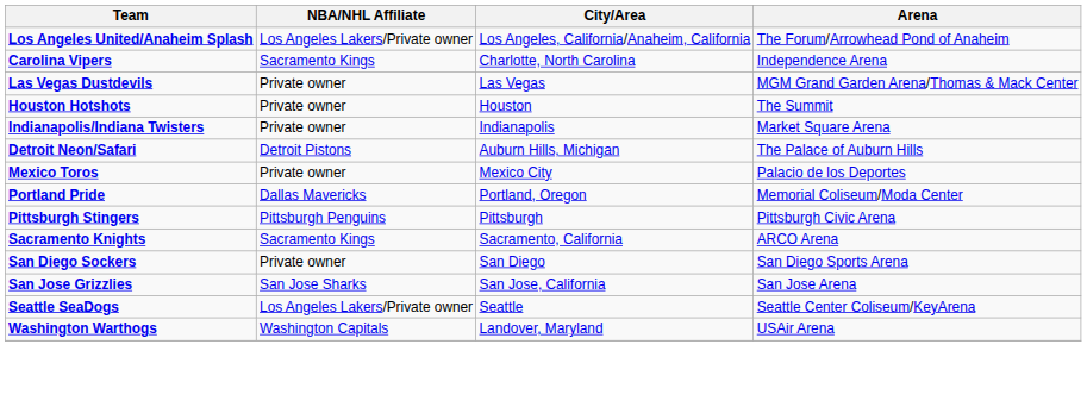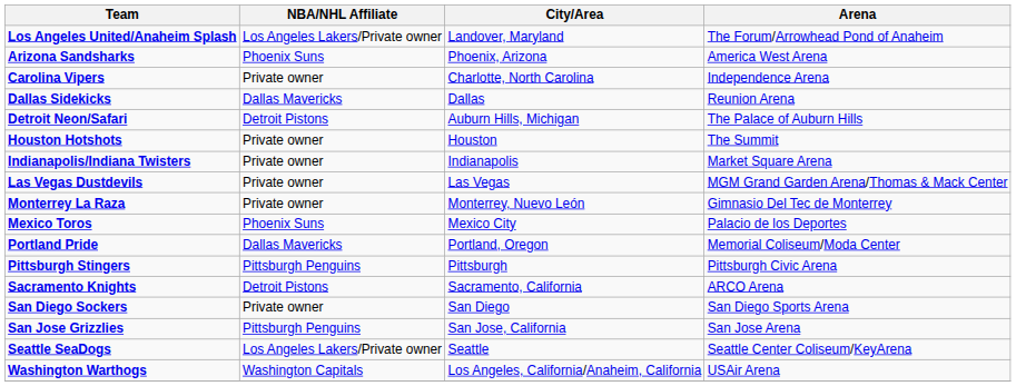 <table class="wikitable">
 <tr>
 <th>Team</th>
 <th>NBA/NHL Affiliate</th>
 <th>City/Area</th>
 <th>Arena</th>
 </tr>
 <tr>
 <td><strong><a href='#'>Los Angeles United/Anaheim Splash</a></strong></td>
 <td><a href='#'>Los Angeles Lakers</a>/Private owner</td>
-<td><a href='#'>Los Angeles, California</a>/<a href='#'>Anaheim, California</a></td>
+<td><a href='#'>Landover, Maryland</a></td>
 <td><a href='#'>The Forum</a>/<a href='#'>Arrowhead Pond of Anaheim</a></td>
 </tr>
 <tr>
+<td><strong><a href='#'>Arizona Sandsharks</a></strong></td>
+<td><a href='#'>Phoenix Suns</a></td>
+<td><a href='#'>Phoenix, Arizona</a></td>
+<td><a href='#'>America West Arena</a></td>
+</tr>
+<tr>
 <td><strong><a href='#'>Carolina Vipers</a></strong></td>
-<td><a href='#'>Sacramento Kings</a></td>
+<td>Private owner</td>
 <td><a href='#'>Charlotte, North Carolina</a></td>
 <td><a href='#'>Independence Arena</a></td>
 </tr>
 <tr>
-<td><strong><a href='#'>Las Vegas Dustdevils</a></strong></td>
-<td>Private owner</td>
-<td><a href='#'>Las Vegas</a></td>
-<td><a href='#'>MGM Grand Garden Arena</a>/<a href='#'>Thomas & Mack Center</a></td>
+<td><strong><a href='#'>Dallas Sidekicks</a></strong></td>
+<td><a href='#'>Dallas Mavericks</a></td>
+<td><a href='#'>Dallas</a></td>
+<td><a href='#'>Reunion Arena</a></td>
+</tr>
+<tr>
+<td><strong><a href='#'>Detroit Neon/Safari</a></strong></td>
+<td><a href='#'>Detroit Pistons</a></td>
+<td><a href='#'>Auburn Hills, Michigan</a></td>
+<td><a href='#'>The Palace of Auburn Hills</a></td>
 </tr>
 <tr>
 <td><strong><a href='#'>Houston Hotshots</a></strong></td>
 <td>Private owner</td>
 <td><a href='#'>Houston</a></td>
 <td><a href='#'>The Summit</a></td>
 </tr>
 <tr>
 <td><strong><a href='#'>Indianapolis/Indiana Twisters</a></strong></td>
 <td>Private owner</td>
 <td><a href='#'>Indianapolis</a></td>
 <td><a href='#'>Market Square Arena</a></td>
 </tr>
 <tr>
-<td><strong><a href='#'>Detroit Neon/Safari</a></strong></td>
-<td><a href='#'>Detroit Pistons</a></td>
-<td><a href='#'>Auburn Hills, Michigan</a></td>
-<td><a href='#'>The Palace of Auburn Hills</a></td>
+<td><strong><a href='#'>Las Vegas Dustdevils</a></strong></td>
+<td>Private owner</td>
+<td><a href='#'>Las Vegas</a></td>
+<td><a href='#'>MGM Grand Garden Arena</a>/<a href='#'>Thomas & Mack Center</a></td>
+</tr>
+<tr>
+<td><strong><a href='#'>Monterrey La Raza</a></strong></td>
+<td>Private owner</td>
+<td><a href='#'>Monterrey, Nuevo León</a></td>
+<td><a href='#'>Gimnasio Del Tec de Monterrey</a></td>
 </tr>
 <tr>
 <td><strong><a href='#'>Mexico Toros</a></strong></td>
-<td>Private owner</td>
+<td><a href='#'>Phoenix Suns</a></td>
 <td><a href='#'>Mexico City</a></td>
 <td><a href='#'>Palacio de los Deportes</a></td>
 </tr>
 <tr>
 <td><strong><a href='#'>Portland Pride</a></strong></td>
 <td><a href='#'>Dallas Mavericks</a></td>
 <td><a href='#'>Portland, Oregon</a></td>
 <td><a href='#'>Memorial Coliseum</a>/<a href='#'>Moda Center</a></td>
 </tr>
 <tr>
 <td><strong><a href='#'>Pittsburgh Stingers</a></strong></td>
 <td><a href='#'>Pittsburgh Penguins</a></td>
 <td><a href='#'>Pittsburgh</a></td>
 <td><a href='#'>Pittsburgh Civic Arena</a></td>
 </tr>
 <tr>
 <td><strong><a href='#'>Sacramento Knights</a></strong></td>
-<td><a href='#'>Sacramento Kings</a></td>
+<td><a href='#'>Detroit Pistons</a></td>
 <td><a href='#'>Sacramento, California</a></td>
 <td><a href='#'>ARCO Arena</a></td>
 </tr>
 <tr>
 <td><strong><a href='#'>San Diego Sockers</a></strong></td>
 <td>Private owner</td>
 <td><a href='#'>San Diego</a></td>
 <td><a href='#'>San Diego Sports Arena</a></td>
 </tr>
 <tr>
 <td><strong><a href='#'>San Jose Grizzlies</a></strong></td>
-<td><a href='#'>San Jose Sharks</a></td>
+<td><a href='#'>Pittsburgh Penguins</a></td>
 <td><a href='#'>San Jose, California</a></td>
 <td><a href='#'>San Jose Arena</a></td>
 </tr>
 <tr>
 <td><strong><a href='#'>Seattle SeaDogs</a></strong></td>
 <td><a href='#'>Los Angeles Lakers</a>/Private owner</td>
 <td><a href='#'>Seattle</a></td>
 <td><a href='#'>Seattle Center Coliseum</a>/<a href='#'>KeyArena</a></td>
 </tr>
 <tr>
 <td><strong><a href='#'>Washington Warthogs</a></strong></td>
 <td><a href='#'>Washington Capitals</a></td>
-<td><a href='#'>Landover, Maryland</a></td>
+<td><a href='#'>Los Angeles, California</a>/<a href='#'>Anaheim, California</a></td>
 <td><a href='#'>USAir Arena</a></td>
 </tr>
 <tr>
 </tr>
 </table>
